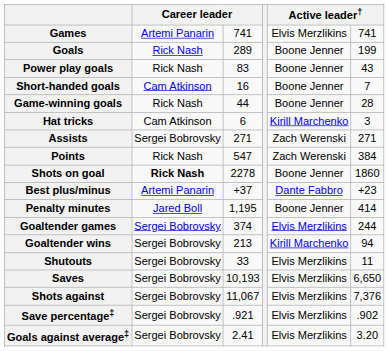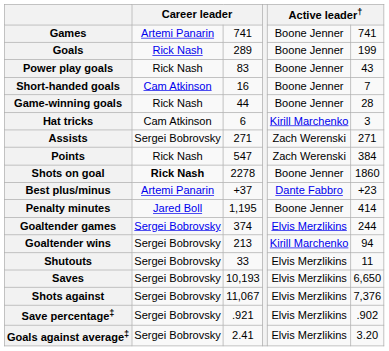 <table class="wikitable" style="text-align: center; font-size: 95">
 <tr>
 <th></th>
 <th colspan="2">Career leader</th>
 <th rowspan="20"></th>
 <th colspan="2">Active leader<sup>†</sup></th>
 </tr>
 <tr>
 <th>Games</th>
 <td><a href='#'>Artemi Panarin</a></td>
 <td>741</td>
-<td>Elvis Merzlikins</td>
+<td>Boone Jenner</td>
 <td>741</td>
 </tr>
 <tr>
 <th>Goals</th>
 <td><a href='#'>Rick Nash</a></td>
 <td>289</td>
 <td>Boone Jenner</td>
 <td>199</td>
 </tr>
 <tr>
 <th>Power play goals</th>
 <td>Rick Nash</td>
 <td>83</td>
 <td>Boone Jenner</td>
 <td>43</td>
 </tr>
 <tr>
 <th>Short-handed goals</th>
 <td><a href='#'>Cam Atkinson</a></td>
 <td>16</td>
 <td>Boone Jenner</td>
 <td>7</td>
 </tr>
 <tr>
 <th>Game-winning goals</th>
 <td>Rick Nash</td>
 <td>44</td>
 <td>Boone Jenner</td>
 <td>28</td>
 </tr>
 <tr>
 <th>Hat tricks</th>
 <td>Cam Atkinson</td>
 <td>6</td>
 <td><a href='#'>Kirill Marchenko</a></td>
 <td>3</td>
 </tr>
 <tr>
 <th>Assists</th>
 <td>Sergei Bobrovsky</td>
 <td>271</td>
 <td>Zach Werenski</td>
 <td>271</td>
 </tr>
 <tr>
 <th>Points</th>
 <td>Rick Nash</td>
 <td>547</td>
 <td>Zach Werenski</td>
 <td>384</td>
 </tr>
 <tr>
 <th>Shots on goal</th>
 <td><strong>Rick Nash</strong></td>
 <td>2278</td>
 <td>Boone Jenner</td>
 <td>1860</td>
 </tr>
 <tr>
 <th>Best plus/minus</th>
 <td><a href='#'>Artemi Panarin</a></td>
 <td>+37</td>
 <td><a href='#'>Dante Fabbro</a></td>
 <td>+23</td>
 </tr>
 <tr>
 <th>Penalty minutes</th>
 <td><a href='#'>Jared Boll</a></td>
 <td>1,195</td>
 <td>Boone Jenner</td>
 <td>414</td>
 </tr>
 <tr>
 <th>Goaltender games</th>
 <td><a href='#'>Sergei Bobrovsky</a></td>
 <td>374</td>
 <td><a href='#'>Elvis Merzlikins</a></td>
 <td>244</td>
 </tr>
 <tr>
 <th>Goaltender wins</th>
 <td>Sergei Bobrovsky</td>
 <td>213</td>
 <td><a href='#'>Kirill Marchenko</a></td>
 <td>94</td>
 </tr>
 <tr>
 <th>Shutouts</th>
 <td>Sergei Bobrovsky</td>
 <td>33</td>
 <td>Elvis Merzlikins</td>
 <td>11</td>
 </tr>
 <tr>
 <th>Saves</th>
 <td>Sergei Bobrovsky</td>
 <td>10,193</td>
 <td>Elvis Merzlikins</td>
 <td>6,650</td>
 </tr>
 <tr>
 <th>Shots against</th>
 <td>Sergei Bobrovsky</td>
 <td>11,067</td>
 <td>Elvis Merzlikins</td>
 <td>7,376</td>
 </tr>
 <tr>
 <th>Save percentage<sup>‡</sup></th>
 <td>Sergei Bobrovsky</td>
 <td>.921</td>
 <td>Elvis Merzlikins</td>
 <td>.902</td>
 </tr>
 <tr>
 <th>Goals against average<sup>‡</sup></th>
 <td>Sergei Bobrovsky</td>
 <td>2.41</td>
 <td>Elvis Merzlikins</td>
 <td>3.20</td>
 </tr>
 </table>
